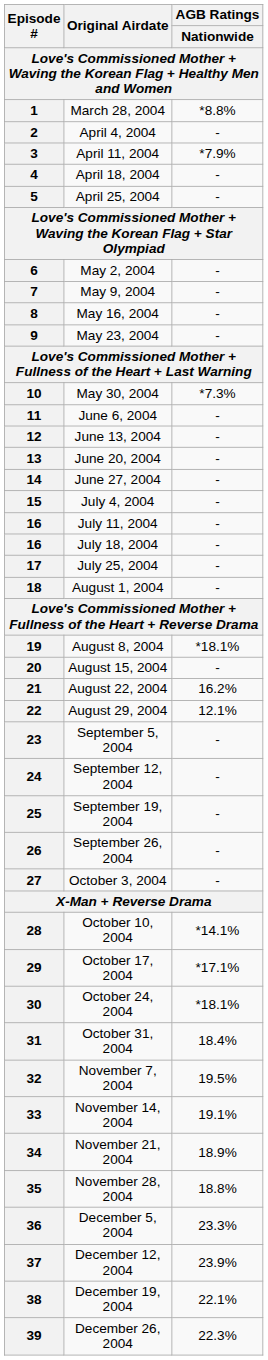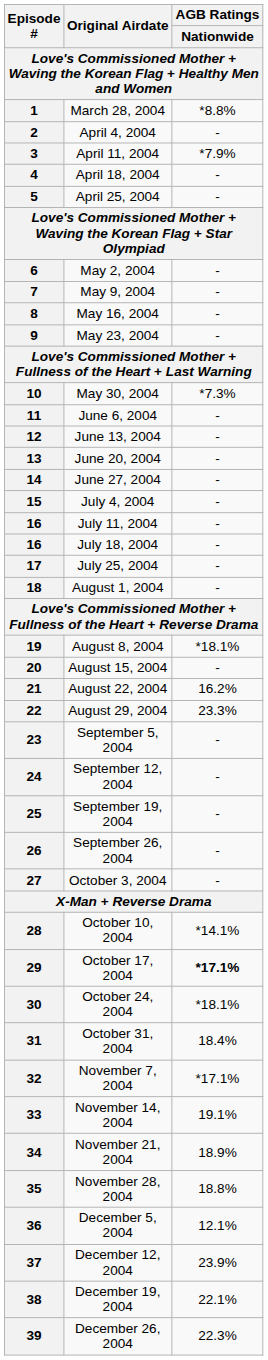 <table class=wikitable style="text-align:center">
 <tr>
 <th rowspan="2" style="width:40px;">Episode #</th>
 <th rowspan="2" style="width:120px;">Original Airdate</th>
 <th>AGB Ratings</th>
 </tr>
 <tr>
 <th width=100>Nationwide</th>
 </tr>
 <tr>
 <th colspan="3"><em>Love's Commissioned Mother</em> + <em>Waving the Korean Flag</em> + <em>Healthy Men and Women</em></th>
 </tr>
 <tr>
 <th>1</th>
 <td>March 28, 2004</td>
 <td>*8.8%</td>
 </tr>
 <tr>
 <th>2</th>
 <td>April 4, 2004</td>
 <td>-</td>
 </tr>
 <tr>
 <th>3</th>
 <td>April 11, 2004</td>
 <td>*7.9%</td>
 </tr>
 <tr>
 <th>4</th>
 <td>April 18, 2004</td>
 <td>-</td>
 </tr>
 <tr>
 <th>5</th>
 <td>April 25, 2004</td>
 <td>-</td>
 </tr>
 <tr>
 <th colspan="3"><em>Love's Commissioned Mother</em> + <em>Waving the Korean Flag</em> + <em>Star Olympiad</em></th>
 </tr>
 <tr>
 <th>6</th>
 <td>May 2, 2004</td>
 <td>-</td>
 </tr>
 <tr>
 <th>7</th>
 <td>May 9, 2004</td>
 <td>-</td>
 </tr>
 <tr>
 <th>8</th>
 <td>May 16, 2004</td>
 <td>-</td>
 </tr>
 <tr>
 <th>9</th>
 <td>May 23, 2004</td>
 <td>-</td>
 </tr>
 <tr>
 <th colspan="3"><em>Love's Commissioned Mother</em> + <em>Fullness of the Heart</em> + <em>Last Warning</em></th>
 </tr>
 <tr>
 <th>10</th>
 <td>May 30, 2004</td>
 <td>*7.3%</td>
 </tr>
 <tr>
 <th>11</th>
 <td>June 6, 2004</td>
 <td>-</td>
 </tr>
 <tr>
 <th>12</th>
 <td>June 13, 2004</td>
 <td>-</td>
 </tr>
 <tr>
 <th>13</th>
 <td>June 20, 2004</td>
 <td>-</td>
 </tr>
 <tr>
 <th>14</th>
 <td>June 27, 2004</td>
 <td>-</td>
 </tr>
 <tr>
 <th>15</th>
 <td>July 4, 2004</td>
 <td>-</td>
 </tr>
 <tr>
 <th>16</th>
 <td>July 11, 2004</td>
 <td>-</td>
 </tr>
 <tr>
 <th>16</th>
 <td>July 18, 2004</td>
 <td>-</td>
 </tr>
 <tr>
 <th>17</th>
 <td>July 25, 2004</td>
 <td>-</td>
 </tr>
 <tr>
 <th>18</th>
 <td>August 1, 2004</td>
 <td>-</td>
 </tr>
 <tr>
 <th colspan="3"><em>Love's Commissioned Mother</em> + <em>Fullness of the Heart</em> + <em>Reverse Drama</em></th>
 </tr>
 <tr>
 <th>19</th>
 <td>August 8, 2004</td>
 <td>*18.1%</td>
 </tr>
 <tr>
 <th>20</th>
 <td>August 15, 2004</td>
 <td>-</td>
 </tr>
 <tr>
 <th>21</th>
 <td>August 22, 2004</td>
 <td>16.2%</td>
 </tr>
 <tr>
 <th>22</th>
 <td>August 29, 2004</td>
-<td>12.1%</td>
+<td>23.3%</td>
 </tr>
 <tr>
 <th>23</th>
 <td>September 5, 2004</td>
 <td>-</td>
 </tr>
 <tr>
 <th>24</th>
 <td>September 12, 2004</td>
 <td>-</td>
 </tr>
 <tr>
 <th>25</th>
 <td>September 19, 2004</td>
 <td>-</td>
 </tr>
 <tr>
 <th>26</th>
 <td>September 26, 2004</td>
 <td>-</td>
 </tr>
 <tr>
 <th>27</th>
 <td>October 3, 2004</td>
 <td>-</td>
 </tr>
 <tr>
 <th colspan="4"><em>X-Man</em> + <em>Reverse Drama</em></th>
 </tr>
 <tr>
 <th>28</th>
 <td>October 10, 2004</td>
 <td>*14.1%</td>
 </tr>
 <tr>
 <th>29</th>
 <td>October 17, 2004</td>
-<td>*17.1%</td>
+<td><strong>*17.1%</strong></td>
 </tr>
 <tr>
 <th>30</th>
 <td>October 24, 2004</td>
 <td>*18.1%</td>
 </tr>
 <tr>
 <th>31</th>
 <td>October 31, 2004</td>
 <td>18.4%</td>
 </tr>
 <tr>
 <th>32</th>
 <td>November 7, 2004</td>
-<td>19.5%</td>
+<td>*17.1%</td>
 </tr>
 <tr>
 <th>33</th>
 <td>November 14, 2004</td>
 <td>19.1%</td>
 </tr>
 <tr>
 <th>34</th>
 <td>November 21, 2004</td>
 <td>18.9%</td>
 </tr>
 <tr>
 <th>35</th>
 <td>November 28, 2004</td>
 <td>18.8%</td>
 </tr>
 <tr>
 <th>36</th>
 <td>December 5, 2004</td>
-<td>23.3%</td>
+<td>12.1%</td>
 </tr>
 <tr>
 <th>37</th>
 <td>December 12, 2004</td>
 <td>23.9%</td>
 </tr>
 <tr>
 <th>38</th>
 <td>December 19, 2004</td>
 <td>22.1%</td>
 </tr>
 <tr>
 <th>39</th>
 <td>December 26, 2004</td>
 <td>22.3%</td>
 </tr>
 </table>
